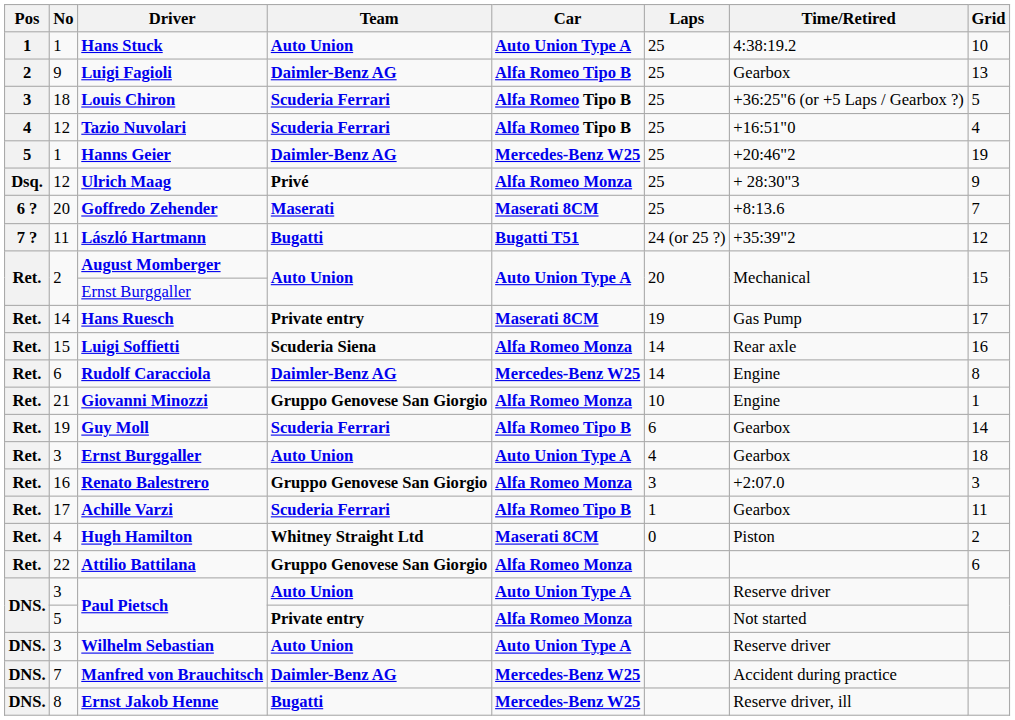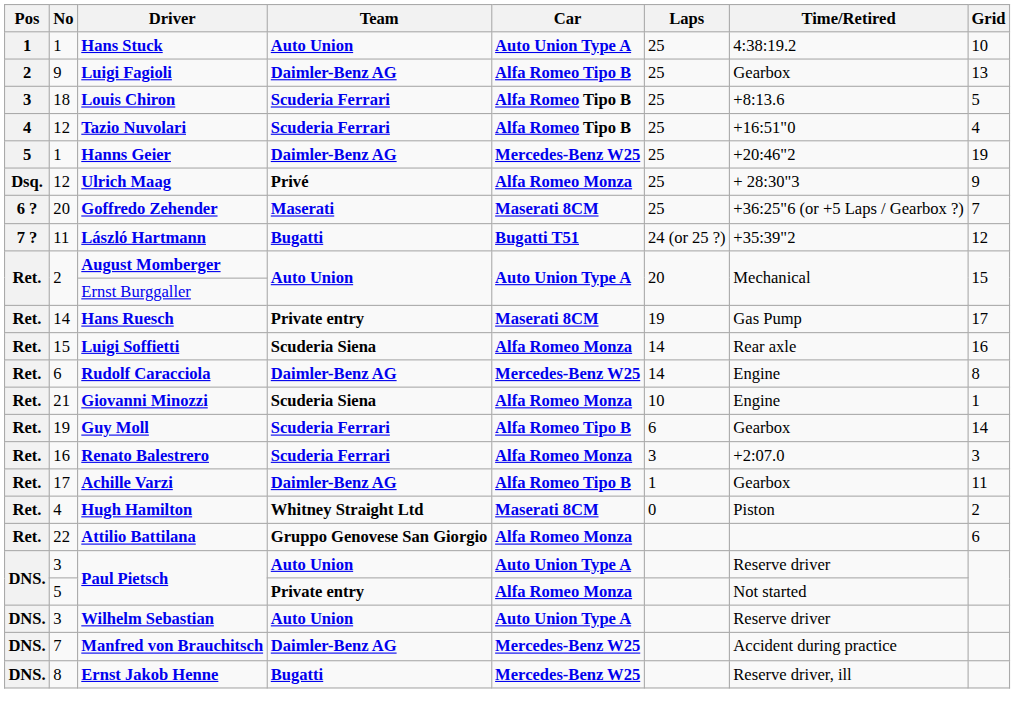 <table class="wikitable" style="font-size: 95%;">
 <tr>
 <th>Pos</th>
 <th>No</th>
 <th>Driver</th>
 <th>Team</th>
 <th>Car</th>
 <th>Laps</th>
 <th>Time/Retired</th>
 <th>Grid</th>
 </tr>
 <tr>
 <th>1</th>
 <td>1</td>
 <td> <strong><a href='#'>Hans Stuck</a></strong></td>
 <td><strong><a href='#'>Auto Union</a></strong></td>
 <td><strong><a href='#'>Auto Union Type A</a></strong></td>
 <td>25</td>
 <td>4:38:19.2</td>
 <td>10</td>
 </tr>
 <tr>
 <th>2</th>
 <td>9</td>
 <td> <strong><a href='#'>Luigi Fagioli</a></strong></td>
 <td><strong><a href='#'>Daimler-Benz AG</a></strong></td>
 <td><strong><a href='#'>Alfa Romeo Tipo B</a></strong></td>
 <td>25</td>
 <td>Gearbox</td>
 <td>13</td>
 </tr>
 <tr>
 <th>3</th>
 <td>18</td>
 <td> <strong><a href='#'>Louis Chiron</a></strong></td>
 <td><strong><a href='#'>Scuderia Ferrari</a></strong></td>
 <td><strong><a href='#'>Alfa Romeo</a> Tipo B</strong></td>
 <td>25</td>
-<td>+36:25"6 (or +5 Laps / Gearbox ?)</td>
+<td>+8:13.6</td>
 <td>5</td>
 </tr>
 <tr>
 <th>4</th>
 <td>12</td>
 <td> <strong><a href='#'>Tazio Nuvolari</a></strong></td>
 <td><strong><a href='#'>Scuderia Ferrari</a></strong></td>
 <td><strong><a href='#'>Alfa Romeo</a> Tipo B</strong></td>
 <td>25</td>
 <td>+16:51"0</td>
 <td>4</td>
 </tr>
 <tr>
 <th>5</th>
 <td>1</td>
 <td> <strong><a href='#'>Hanns Geier</a></strong></td>
 <td><strong><a href='#'>Daimler-Benz AG</a></strong></td>
 <td><strong><a href='#'>Mercedes-Benz W25</a></strong></td>
 <td>25</td>
 <td>+20:46"2</td>
 <td>19</td>
 </tr>
 <tr>
 <th>Dsq.</th>
 <td>12</td>
 <td> <strong><a href='#'>Ulrich Maag</a></strong></td>
 <td><strong>Privé</strong></td>
 <td><strong><a href='#'>Alfa Romeo Monza</a></strong></td>
 <td>25</td>
 <td>+ 28:30"3</td>
 <td>9</td>
 </tr>
 <tr>
 <th>6 ?</th>
 <td>20</td>
 <td> <strong><a href='#'>Goffredo Zehender</a></strong></td>
 <td><strong><a href='#'>Maserati</a></strong></td>
 <td><strong><a href='#'>Maserati 8CM</a></strong></td>
 <td>25</td>
-<td>+8:13.6</td>
+<td>+36:25"6 (or +5 Laps / Gearbox ?)</td>
 <td>7</td>
 </tr>
 <tr>
 <th>7 ?</th>
 <td>11</td>
 <td> <strong><a href='#'>László Hartmann</a></strong></td>
 <td><strong><a href='#'>Bugatti</a></strong></td>
 <td><strong><a href='#'>Bugatti T51</a></strong></td>
 <td>24 (or 25 ?)</td>
 <td>+35:39"2</td>
 <td>12</td>
 </tr>
 <tr>
 <th rowspan=2>Ret.</th>
 <td rowspan=2>2</td>
 <td> <strong><a href='#'>August Momberger</a></strong></td>
 <td rowspan=2><strong><a href='#'>Auto Union</a></strong></td>
 <td rowspan=2><strong><a href='#'>Auto Union Type A</a></strong></td>
 <td rowspan=2>20</td>
 <td rowspan=2>Mechanical</td>
 <td rowspan=2>15</td>
 </tr>
 <tr>
 <td> <a href='#'>Ernst Burggaller</a></td>
 </tr>
 <tr>
 <th>Ret.</th>
 <td>14</td>
 <td> <strong><a href='#'>Hans Ruesch</a></strong></td>
 <td><strong>Private entry</strong></td>
 <td><strong><a href='#'>Maserati 8CM</a></strong></td>
 <td>19</td>
 <td>Gas Pump</td>
 <td>17</td>
 </tr>
 <tr>
 <th>Ret.</th>
 <td>15</td>
 <td> <strong><a href='#'>Luigi Soffietti</a></strong></td>
 <td><strong>Scuderia Siena</strong></td>
 <td><strong><a href='#'>Alfa Romeo Monza</a></strong></td>
 <td>14</td>
 <td>Rear axle</td>
 <td>16</td>
 </tr>
 <tr>
 <th>Ret.</th>
 <td>6</td>
 <td> <strong><a href='#'>Rudolf Caracciola</a></strong></td>
 <td><strong><a href='#'>Daimler-Benz AG</a></strong></td>
 <td><strong><a href='#'>Mercedes-Benz W25</a></strong></td>
 <td>14</td>
 <td>Engine</td>
 <td>8</td>
 </tr>
 <tr>
 <th>Ret.</th>
 <td>21</td>
 <td> <strong><a href='#'>Giovanni Minozzi</a></strong></td>
-<td><strong>Gruppo Genovese San Giorgio</strong></td>
+<td><strong>Scuderia Siena</strong></td>
 <td><strong><a href='#'>Alfa Romeo Monza</a></strong></td>
 <td>10</td>
 <td>Engine</td>
 <td>1</td>
 </tr>
 <tr>
 <th>Ret.</th>
 <td>19</td>
 <td> <strong><a href='#'>Guy Moll</a></strong></td>
 <td><strong><a href='#'>Scuderia Ferrari</a></strong></td>
 <td><strong><a href='#'>Alfa Romeo Tipo B</a></strong></td>
 <td>6</td>
 <td>Gearbox</td>
 <td>14</td>
 </tr>
 <tr>
 <th>Ret.</th>
-<td>3</td>
-<td> <strong><a href='#'>Ernst Burggaller</a></strong></td>
-<td><strong><a href='#'>Auto Union</a></strong></td>
-<td><strong><a href='#'>Auto Union Type A</a></strong></td>
-<td>4</td>
-<td>Gearbox</td>
-<td>18</td>
-</tr>
-<tr>
-<th>Ret.</th>
 <td>16</td>
 <td> <strong><a href='#'>Renato Balestrero</a></strong></td>
-<td><strong>Gruppo Genovese San Giorgio</strong></td>
+<td><strong><a href='#'>Scuderia Ferrari</a></strong></td>
 <td><strong><a href='#'>Alfa Romeo Monza</a></strong></td>
 <td>3</td>
 <td>+2:07.0</td>
 <td>3</td>
 </tr>
 <tr>
 <th>Ret.</th>
 <td>17</td>
 <td> <strong><a href='#'>Achille Varzi</a></strong></td>
-<td><strong><a href='#'>Scuderia Ferrari</a></strong></td>
+<td><strong><a href='#'>Daimler-Benz AG</a></strong></td>
 <td><strong><a href='#'>Alfa Romeo Tipo B</a></strong></td>
 <td>1</td>
 <td>Gearbox</td>
 <td>11</td>
 </tr>
 <tr>
 <th>Ret.</th>
 <td>4</td>
 <td> <strong><a href='#'>Hugh Hamilton</a></strong></td>
 <td><strong>Whitney Straight Ltd</strong></td>
 <td><strong><a href='#'>Maserati 8CM</a></strong></td>
 <td>0</td>
 <td>Piston</td>
 <td>2</td>
 </tr>
 <tr>
 <th>Ret.</th>
 <td>22</td>
 <td> <strong><a href='#'>Attilio Battilana</a></strong></td>
 <td><strong>Gruppo Genovese San Giorgio</strong></td>
 <td><strong><a href='#'>Alfa Romeo Monza</a></strong></td>
 <td></td>
 <td></td>
 <td>6</td>
 </tr>
 <tr>
 <th rowspan="2">DNS.</th>
 <td>3</td>
 <td rowspan="2"> <strong><a href='#'>Paul Pietsch</a></strong></td>
 <td><strong><a href='#'>Auto Union</a></strong></td>
 <td><strong><a href='#'>Auto Union Type A</a></strong></td>
 <td></td>
 <td>Reserve driver</td>
 <td rowspan="2"></td>
 </tr>
 <tr>
 <td>5</td>
 <td><strong>Private entry</strong></td>
 <td><strong><a href='#'>Alfa Romeo Monza</a></strong></td>
 <td></td>
 <td>Not started</td>
 </tr>
 <tr>
 <th>DNS.</th>
 <td>3</td>
 <td> <strong><a href='#'>Wilhelm Sebastian</a></strong></td>
 <td><strong><a href='#'>Auto Union</a></strong></td>
 <td><strong><a href='#'>Auto Union Type A</a></strong></td>
 <td></td>
 <td>Reserve driver</td>
 <td></td>
 </tr>
 <tr>
 <th>DNS.</th>
 <td>7</td>
 <td> <strong><a href='#'>Manfred von Brauchitsch</a></strong></td>
 <td><strong><a href='#'>Daimler-Benz AG</a></strong></td>
 <td><strong><a href='#'>Mercedes-Benz W25</a></strong></td>
 <td></td>
 <td>Accident during practice</td>
 <td></td>
 </tr>
 <tr>
 <th>DNS.</th>
 <td>8</td>
 <td> <strong><a href='#'>Ernst Jakob Henne</a></strong></td>
 <td><strong><a href='#'>Bugatti</a></strong></td>
 <td><strong><a href='#'>Mercedes-Benz W25</a></strong></td>
 <td></td>
 <td>Reserve driver, ill</td>
 <td></td>
 </tr>
 </table>
